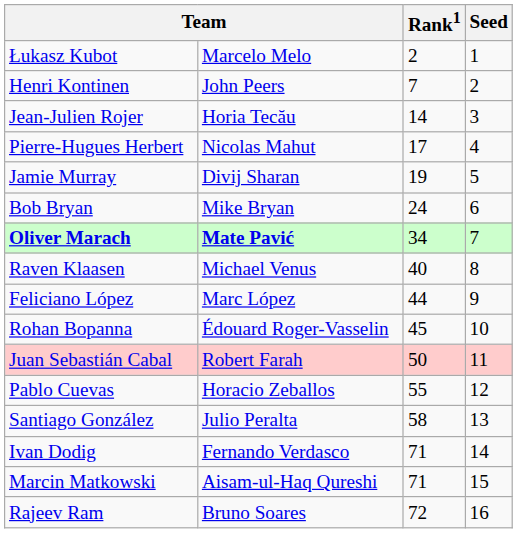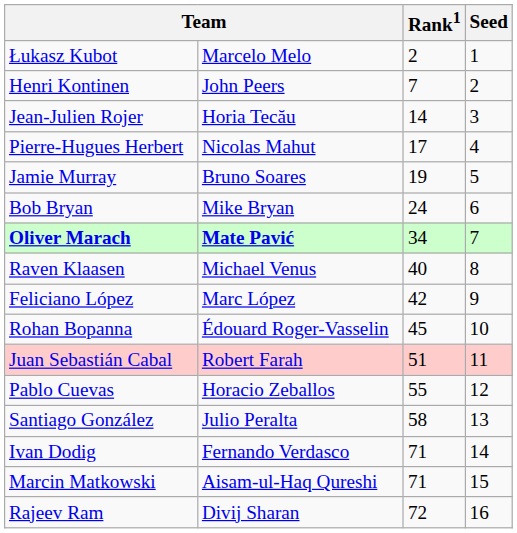 <table class="wikitable">
 <tr>
 <th width="325" colspan=2>Team</th>
 <th>Rank<sup>1</sup></th>
 <th>Seed</th>
 </tr>
 <tr>
 <td> <a href='#'>Łukasz Kubot</a></td>
 <td> <a href='#'>Marcelo Melo</a></td>
 <td>2</td>
 <td>1</td>
 </tr>
 <tr>
 <td> <a href='#'>Henri Kontinen</a></td>
 <td> <a href='#'>John Peers</a></td>
 <td>7</td>
 <td>2</td>
 </tr>
 <tr>
 <td> <a href='#'>Jean-Julien Rojer</a></td>
 <td> <a href='#'>Horia Tecău</a></td>
 <td>14</td>
 <td>3</td>
 </tr>
 <tr>
 <td> <a href='#'>Pierre-Hugues Herbert</a></td>
 <td> <a href='#'>Nicolas Mahut</a></td>
 <td>17</td>
 <td>4</td>
 </tr>
 <tr>
 <td> <a href='#'>Jamie Murray</a></td>
-<td> <a href='#'>Divij Sharan</a></td>
+<td> <a href='#'>Bruno Soares</a></td>
 <td>19</td>
 <td>5</td>
 </tr>
 <tr>
 <td> <a href='#'>Bob Bryan</a></td>
 <td> <a href='#'>Mike Bryan</a></td>
 <td>24</td>
 <td>6</td>
 </tr>
 <tr style="background:#cfc;">
 <td><strong> <a href='#'>Oliver Marach</a></strong></td>
 <td><strong> <a href='#'>Mate Pavić</a></strong></td>
 <td>34</td>
 <td>7</td>
 </tr>
 <tr>
 <td> <a href='#'>Raven Klaasen</a></td>
 <td> <a href='#'>Michael Venus</a></td>
 <td>40</td>
 <td>8</td>
 </tr>
 <tr>
 <td> <a href='#'>Feliciano López</a></td>
 <td> <a href='#'>Marc López</a></td>
-<td>44</td>
+<td>42</td>
 <td>9</td>
 </tr>
 <tr>
 <td> <a href='#'>Rohan Bopanna</a></td>
 <td> <a href='#'>Édouard Roger-Vasselin</a></td>
 <td>45</td>
 <td>10</td>
 </tr>
 <tr style="background:#fcc;">
 <td> <a href='#'>Juan Sebastián Cabal</a></td>
 <td> <a href='#'>Robert Farah</a></td>
-<td>50</td>
+<td>51</td>
 <td>11</td>
 </tr>
 <tr>
 <td> <a href='#'>Pablo Cuevas</a></td>
 <td> <a href='#'>Horacio Zeballos</a></td>
 <td>55</td>
 <td>12</td>
 </tr>
 <tr>
 <td> <a href='#'>Santiago González</a></td>
 <td> <a href='#'>Julio Peralta</a></td>
 <td>58</td>
 <td>13</td>
 </tr>
 <tr>
 <td> <a href='#'>Ivan Dodig</a></td>
 <td> <a href='#'>Fernando Verdasco</a></td>
 <td>71</td>
 <td>14</td>
 </tr>
 <tr>
 <td> <a href='#'>Marcin Matkowski</a></td>
 <td> <a href='#'>Aisam-ul-Haq Qureshi</a></td>
 <td>71</td>
 <td>15</td>
 </tr>
 <tr>
 <td> <a href='#'>Rajeev Ram</a></td>
-<td> <a href='#'>Bruno Soares</a></td>
+<td> <a href='#'>Divij Sharan</a></td>
 <td>72</td>
 <td>16</td>
 </tr>
 </table>
